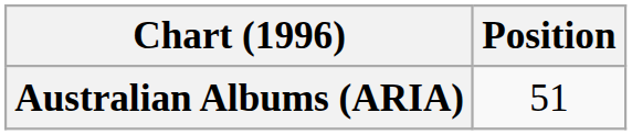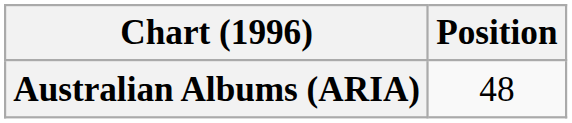 <table class="wikitable plainrowheaders" style="text-align:center">
 <tr>
 <th scope="col">Chart (1996)</th>
 <th scope="col">Position</th>
 </tr>
 <tr>
 <th scope="row">Australian Albums (ARIA)</th>
-<td>51</td>
+<td>48</td>
 </tr>
 </table>
